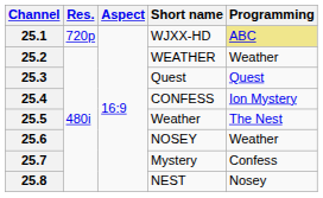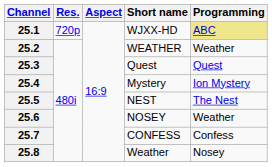 <table class="wikitable">
 <tr>
 <th scope = "col"><a href='#'>Channel</a></th>
 <th scope = "col"><a href='#'>Res.</a></th>
 <th scope = "col"><a href='#'>Aspect</a></th>
 <th scope = "col">Short name</th>
 <th scope = "col">Programming</th>
 </tr>
 <tr>
 <th scope = "row">25.1</th>
 <td><a href='#'>720p</a></td>
 <td rowspan=8><a href='#'>16:9</a></td>
 <td>WJXX-HD</td>
 <td style="background: khaki;"><a href='#'>ABC</a></td>
 </tr>
 <tr>
 <th scope = "row">25.2</th>
 <td rowspan=7><a href='#'>480i</a></td>
 <td>WEATHER</td>
 <td>Weather</td>
 </tr>
 <tr>
 <th scope = "row">25.3</th>
 <td>Quest</td>
 <td><a href='#'>Quest</a></td>
 </tr>
 <tr>
 <th scope = "row">25.4</th>
-<td>CONFESS</td>
+<td>Mystery</td>
 <td><a href='#'>Ion Mystery</a></td>
 </tr>
 <tr>
 <th scope = "row">25.5</th>
-<td>Weather</td>
+<td>NEST</td>
 <td><a href='#'>The Nest</a></td>
 </tr>
 <tr>
 <th scope = "row">25.6</th>
 <td>NOSEY</td>
 <td>Weather</td>
 </tr>
 <tr>
 <th scope = "row">25.7</th>
-<td>Mystery</td>
+<td>CONFESS</td>
 <td>Confess</td>
 </tr>
 <tr>
 <th scope = "row">25.8</th>
-<td>NEST</td>
+<td>Weather</td>
 <td>Nosey</td>
 </tr>
 </table>
